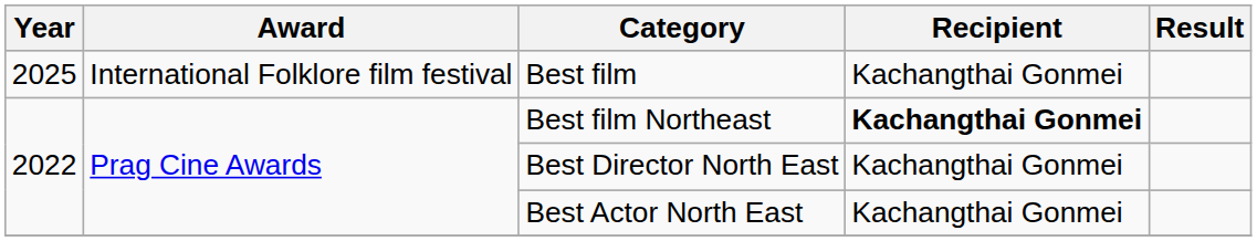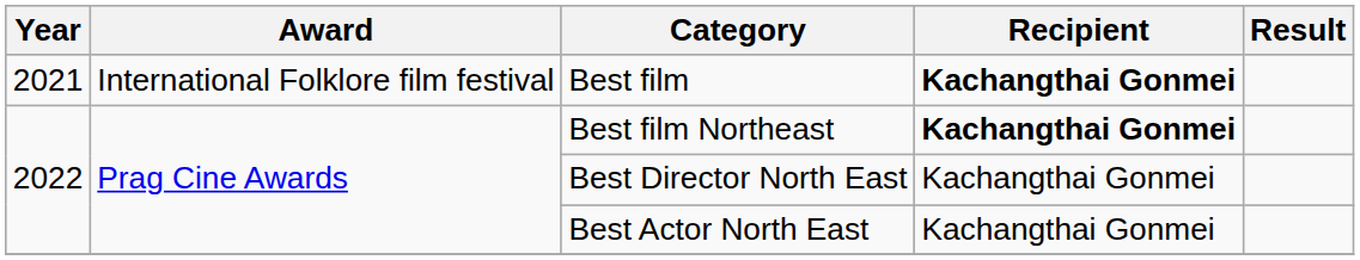 <table class="wikitable">
 <tr>
 <th>Year</th>
 <th>Award</th>
 <th>Category</th>
 <th>Recipient</th>
 <th>Result</th>
 </tr>
 <tr>
-<td rowspan=1>2025</td>
+<td rowspan=1>2021</td>
 <td rowspan=1>International Folklore film festival</td>
 <td>Best film</td>
-<td>Kachangthai Gonmei</td>
+<td><strong>Kachangthai Gonmei</strong></td>
 <td></td>
 </tr>
 <tr>
 <td rowspan=3>2022</td>
 <td rowspan=3><a href='#'>Prag Cine Awards</a></td>
 <td>Best film Northeast</td>
 <td><strong>Kachangthai Gonmei</strong></td>
 <td></td>
 </tr>
 <tr>
 <td>Best Director North East</td>
 <td>Kachangthai Gonmei</td>
 <td></td>
 </tr>
 <tr>
 <td>Best Actor North East</td>
 <td>Kachangthai Gonmei</td>
 <td></td>
 </tr>
 <tr>
 </tr>
 </table>
